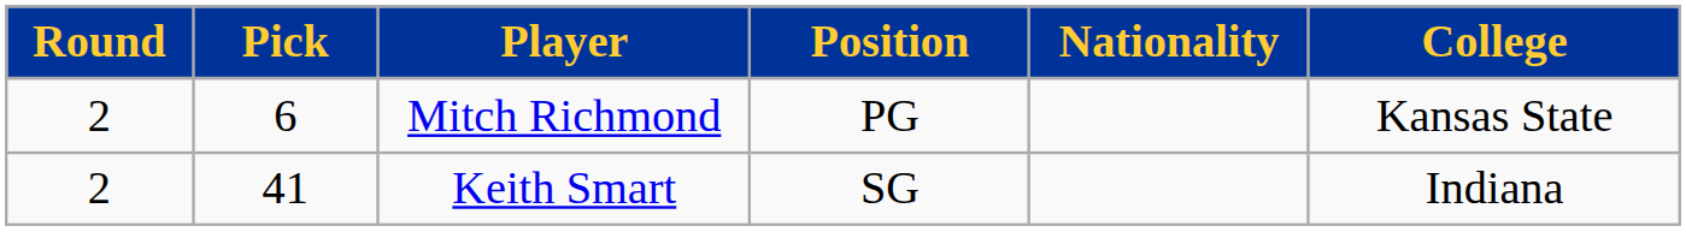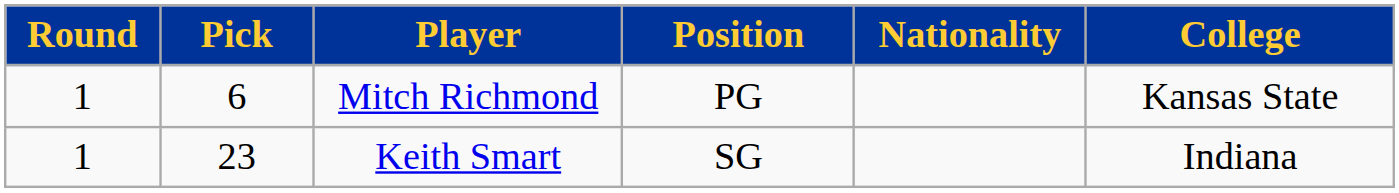 <table class="wikitable sortable sortable">
 <tr>
 <th style="background:#003399; color:#FFCC33" width="10%">Round</th>
 <th style="background:#003399; color:#FFCC33" width="10%">Pick</th>
 <th style="background:#003399; color:#FFCC33" width="20%">Player</th>
 <th style="background:#003399; color:#FFCC33" width="15%">Position</th>
 <th style="background:#003399; color:#FFCC33" width="15%">Nationality</th>
 <th style="background:#003399; color:#FFCC33" width="20%">College</th>
 </tr>
 <tr style="text-align: center">
-<td>2</td>
+<td>1</td>
 <td>6</td>
 <td><a href='#'>Mitch Richmond</a></td>
 <td>PG</td>
 <td></td>
 <td>Kansas State</td>
 </tr>
 <tr style="text-align: center">
-<td>2</td>
-<td>41</td>
+<td>1</td>
+<td>23</td>
 <td><a href='#'>Keith Smart</a></td>
 <td>SG</td>
 <td></td>
 <td>Indiana</td>
 </tr>
 </table>
